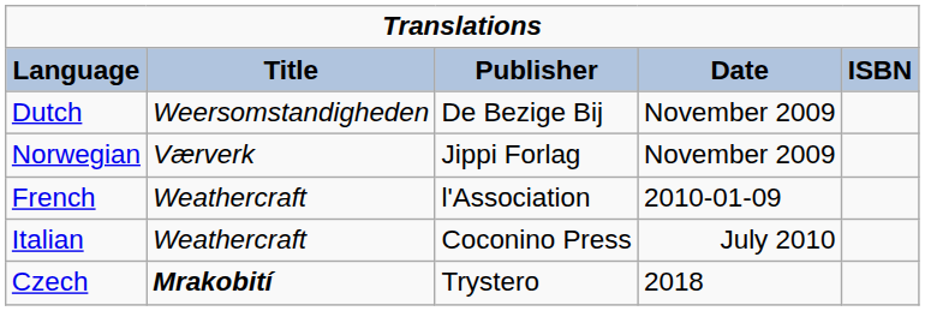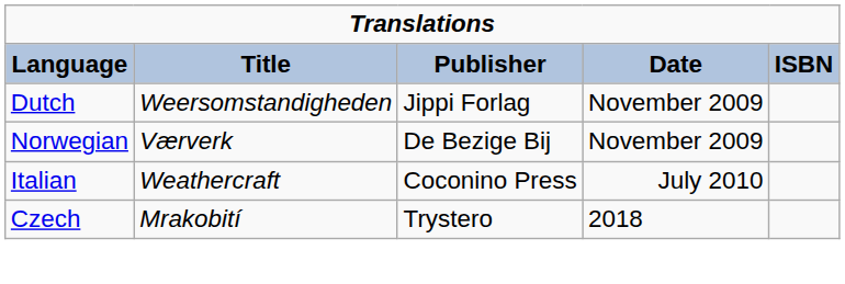 <table class="wikitable">
 <tr>
 <td colspan="5" style="text-align:center;"><strong><em>Translations</em></strong></td>
 </tr>
 <tr>
 <th style="background:#B0C4DE;">Language</th>
 <th style="background:#B0C4DE;">Title</th>
 <th style="background:#B0C4DE;">Publisher</th>
 <th style="background:#B0C4DE;">Date</th>
 <th style="background:#B0C4DE;">ISBN</th>
 </tr>
 <tr>
 <td><a href='#'>Dutch</a></td>
 <td><em>Weersomstandigheden</em></td>
-<td>De Bezige Bij</td>
+<td>Jippi Forlag</td>
 <td style="text-align:right;">November 2009</td>
 <td></td>
 </tr>
 <tr>
 <td><a href='#'>Norwegian</a></td>
 <td><em>Værverk</em></td>
-<td>Jippi Forlag</td>
+<td>De Bezige Bij</td>
 <td style="text-align:right;">November 2009</td>
-<td></td>
-</tr>
-<tr>
-<td><a href='#'>French</a></td>
-<td><em>Weathercraft</em></td>
-<td>l'Association</td>
-<td>2010-01-09</td>
 <td></td>
 </tr>
 <tr>
 <td><a href='#'>Italian</a></td>
 <td><em>Weathercraft</em></td>
 <td>Coconino Press</td>
 <td style="text-align:right;">July 2010</td>
 <td></td>
 </tr>
 <tr>
 <td><a href='#'>Czech</a></td>
-<td><strong><em>Mrakobití</em></strong></td>
+<td><em>Mrakobití</em></td>
 <td>Trystero</td>
 <td>2018</td>
 <td></td>
 </tr>
 </table>
